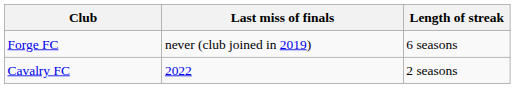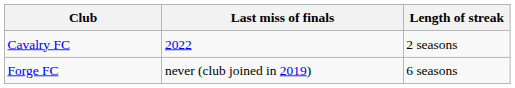 <table class="wikitable sortable" style="font-size:1.00em; line-height:1.5em;">
 <tr>
 <th width="180pt">Club</th>
 <th width="280pt">Last miss of finals</th>
 <th width="120pt">Length of streak</th>
 </tr>
 <tr>
+<td align="left"><a href='#'>Cavalry FC</a></td>
+<td><a href='#'>2022</a></td>
+<td>2 seasons</td>
+</tr>
+<tr>
 <td align="left"><a href='#'>Forge FC</a></td>
 <td>never (club joined in <a href='#'>2019</a>)</td>
 <td>6 seasons</td>
 </tr>
-<tr>
-<td align="left"><a href='#'>Cavalry FC</a></td>
-<td><a href='#'>2022</a></td>
-<td>2 seasons</td>
-</tr>
 </table>
